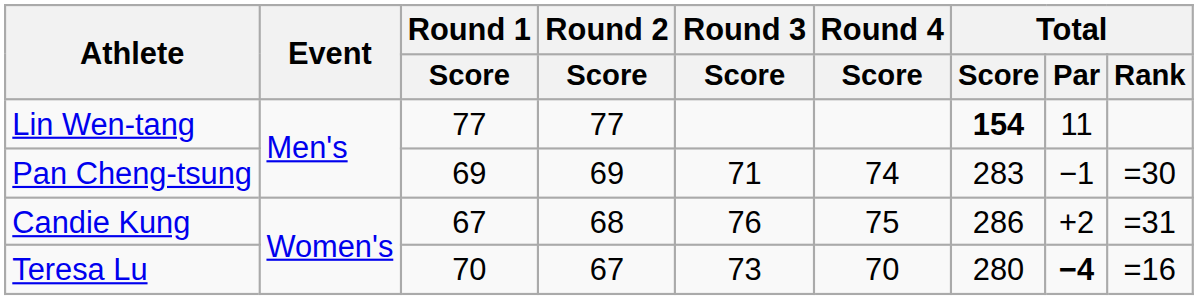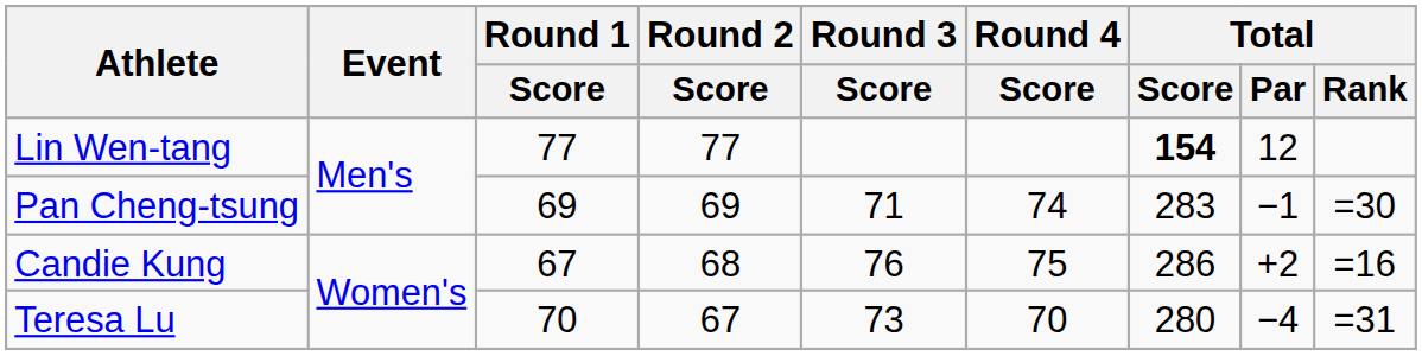 <table class=wikitable style="font-size:90%;">
 <tr>
 <th rowspan=2>Athlete</th>
 <th rowspan=2>Event</th>
 <th>Round 1</th>
 <th>Round 2</th>
 <th>Round 3</th>
 <th>Round 4</th>
 <th colspan=3>Total</th>
 </tr>
 <tr style="font-size:95%">
 <th>Score</th>
 <th>Score</th>
 <th>Score</th>
 <th>Score</th>
 <th>Score</th>
 <th>Par</th>
 <th>Rank</th>
 </tr>
 <tr align=center>
 <td align=left><a href='#'>Lin Wen-tang</a></td>
 <td align=left rowspan=2><a href='#'>Men's</a></td>
 <td>77</td>
 <td>77</td>
 <td></td>
 <td></td>
 <td><strong>154</strong></td>
-<td>11</td>
+<td>12</td>
 <td></td>
 </tr>
 <tr align=center>
 <td align=left><a href='#'>Pan Cheng-tsung</a></td>
 <td>69</td>
 <td>69</td>
 <td>71</td>
 <td>74</td>
 <td>283</td>
 <td>−1</td>
 <td>=30</td>
 </tr>
 <tr align=center>
 <td align=left><a href='#'>Candie Kung</a></td>
 <td align=left rowspan=2><a href='#'>Women's</a></td>
 <td>67</td>
 <td>68</td>
 <td>76</td>
 <td>75</td>
 <td>286</td>
 <td>+2</td>
-<td>=31</td>
+<td>=16</td>
 </tr>
 <tr align=center>
 <td align=left><a href='#'>Teresa Lu</a></td>
 <td>70</td>
 <td>67</td>
 <td>73</td>
 <td>70</td>
 <td>280</td>
-<td><strong>−4</strong></td>
-<td>=16</td>
+<td>−4</td>
+<td>=31</td>
 </tr>
 </table>
